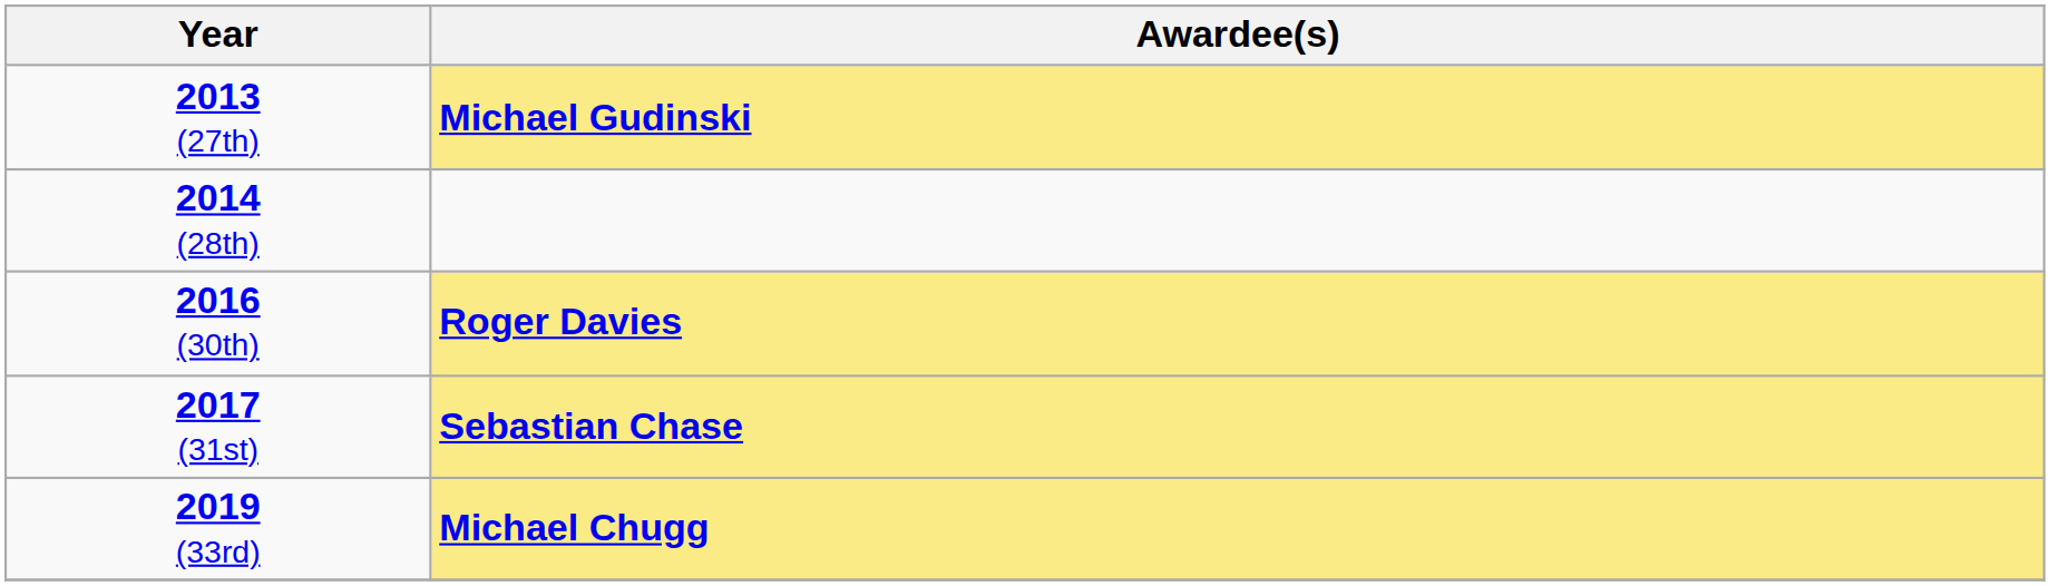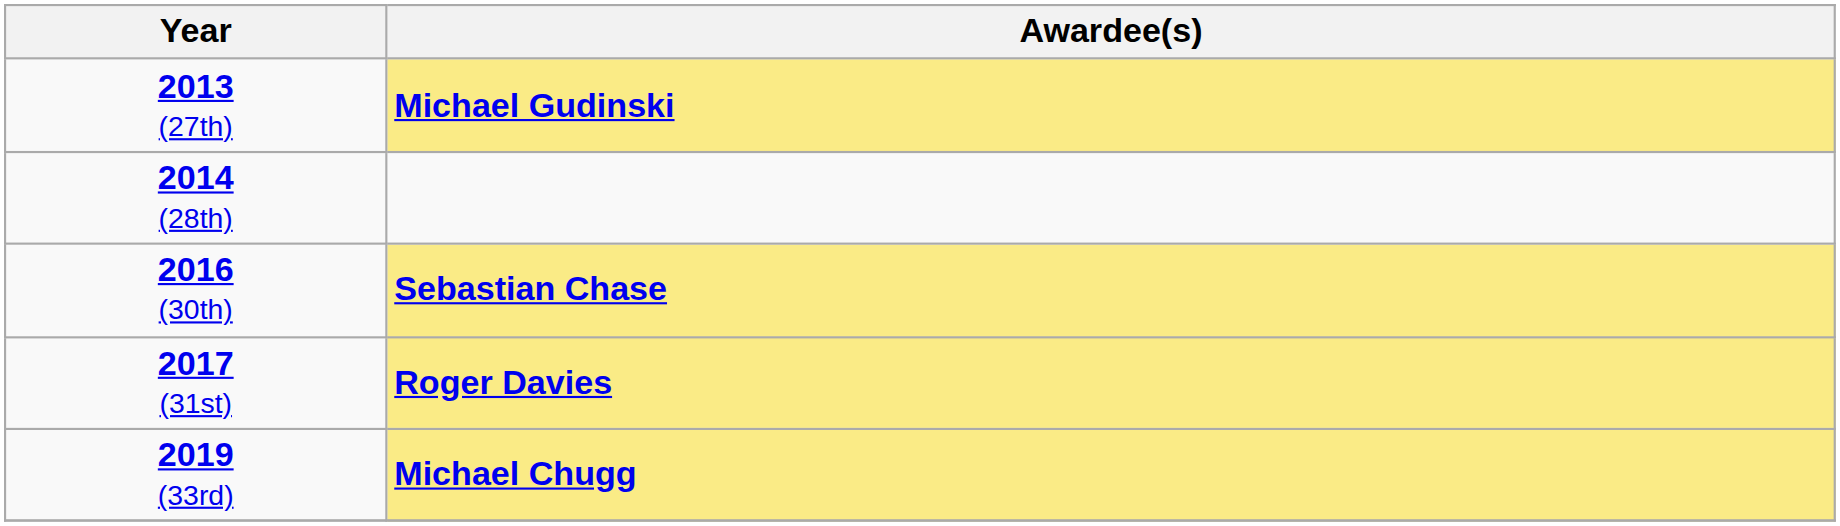 <table class="sortable wikitable">
 <tr>
 <th width="5%">Year</th>
 <th width="19%">Awardee(s)</th>
 </tr>
 <tr>
 <td align="center"><strong><a href='#'>2013</a></strong><br><small><a href='#'>(27th)</a></small></td>
 <td style="background:#FAEB86"><strong><a href='#'>Michael Gudinski</a></strong></td>
 </tr>
 <tr>
 <td align="center"><strong><a href='#'>2014</a></strong><br><small><a href='#'>(28th)</a></small></td>
 <td><s></s><small></small></td>
 </tr>
 <tr>
 <td align="center"><strong><a href='#'>2016</a></strong><br><small><a href='#'>(30th)</a></small></td>
-<td style="background:#FAEB86"><strong><a href='#'>Roger Davies</a></strong></td>
+<td style="background:#FAEB86"><strong><a href='#'>Sebastian Chase</a></strong></td>
 </tr>
 <tr>
 <td align="center"><strong><a href='#'>2017</a></strong><br><small><a href='#'>(31st)</a></small></td>
-<td style="background:#FAEB86"><strong><a href='#'>Sebastian Chase</a></strong></td>
+<td style="background:#FAEB86"><strong><a href='#'>Roger Davies</a></strong></td>
 </tr>
 <tr>
 <td align="center"><strong><a href='#'>2019</a></strong><br><small><a href='#'>(33rd)</a></small></td>
 <td style="background:#FAEB86"><strong><a href='#'>Michael Chugg</a></strong></td>
 </tr>
 <tr>
 </tr>
 </table>
